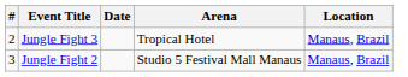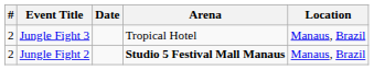 <table class="sortable wikitable succession-box" style="font-size:90%;">
 <tr>
 <th scope="col">#</th>
 <th scope="col">Event Title</th>
 <th scope="col">Date</th>
 <th scope="col">Arena</th>
 <th scope="col">Location</th>
 </tr>
 <tr>
 <td align=center>2</td>
 <td><a href='#'>Jungle Fight 3</a></td>
 <td></td>
 <td>Tropical Hotel</td>
 <td><a href='#'>Manaus</a>, <a href='#'>Brazil</a></td>
 </tr>
 <tr>
-<td align=center>3</td>
+<td align=center>2</td>
 <td><a href='#'>Jungle Fight 2</a></td>
 <td></td>
-<td>Studio 5 Festival Mall Manaus</td>
+<td><strong>Studio 5 Festival Mall Manaus</strong></td>
 <td><a href='#'>Manaus</a>, <a href='#'>Brazil</a></td>
 </tr>
 </table>
